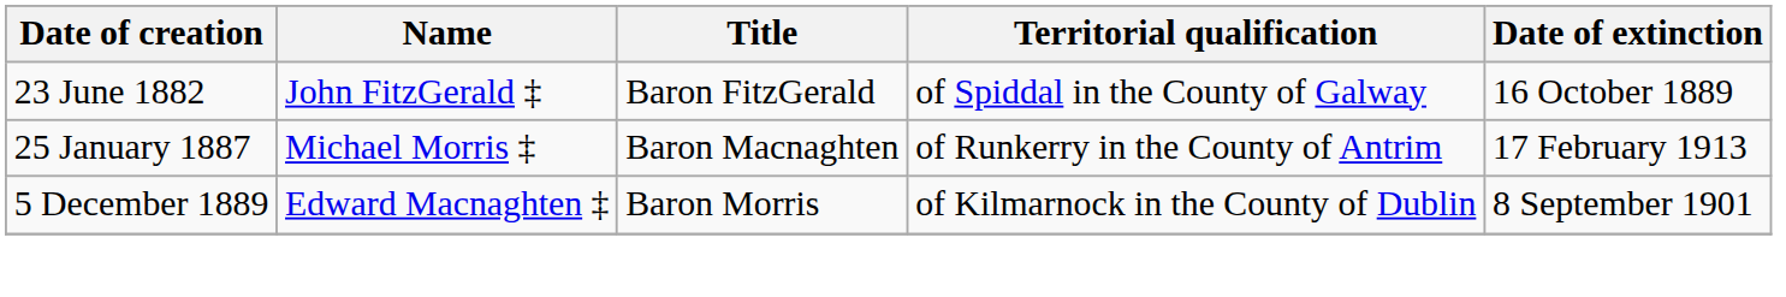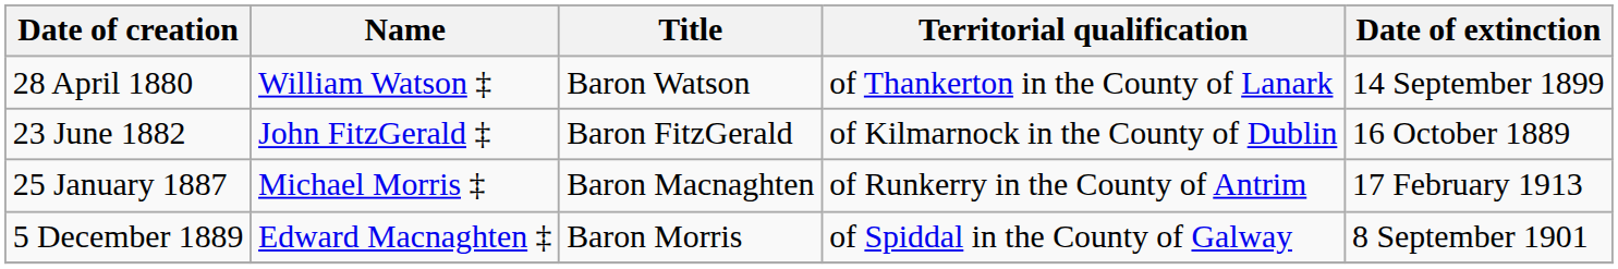 <table class="wikitable">
 <tr>
 <th>Date of creation</th>
 <th>Name</th>
 <th>Title</th>
 <th>Territorial qualification</th>
 <th>Date of extinction</th>
 </tr>
 <tr>
+<td>28 April 1880</td>
+<td><a href='#'>William Watson</a> ‡</td>
+<td>Baron Watson</td>
+<td>of <a href='#'>Thankerton</a> in the County of <a href='#'>Lanark</a></td>
+<td>14 September 1899</td>
+</tr>
+<tr>
 <td>23 June 1882</td>
 <td><a href='#'>John FitzGerald</a> ‡</td>
 <td>Baron FitzGerald</td>
-<td>of <a href='#'>Spiddal</a> in the County of <a href='#'>Galway</a></td>
+<td>of Kilmarnock in the County of <a href='#'>Dublin</a></td>
 <td>16 October 1889</td>
 </tr>
 <tr>
 <td>25 January 1887</td>
 <td><a href='#'>Michael Morris</a> ‡</td>
 <td>Baron Macnaghten</td>
 <td>of Runkerry in the County of <a href='#'>Antrim</a></td>
 <td>17 February 1913</td>
 </tr>
 <tr>
 <td>5 December 1889</td>
 <td><a href='#'>Edward Macnaghten</a> ‡</td>
 <td>Baron Morris</td>
-<td>of Kilmarnock in the County of <a href='#'>Dublin</a></td>
+<td>of <a href='#'>Spiddal</a> in the County of <a href='#'>Galway</a></td>
 <td>8 September 1901</td>
 </tr>
 <tr>
 </tr>
 </table>
